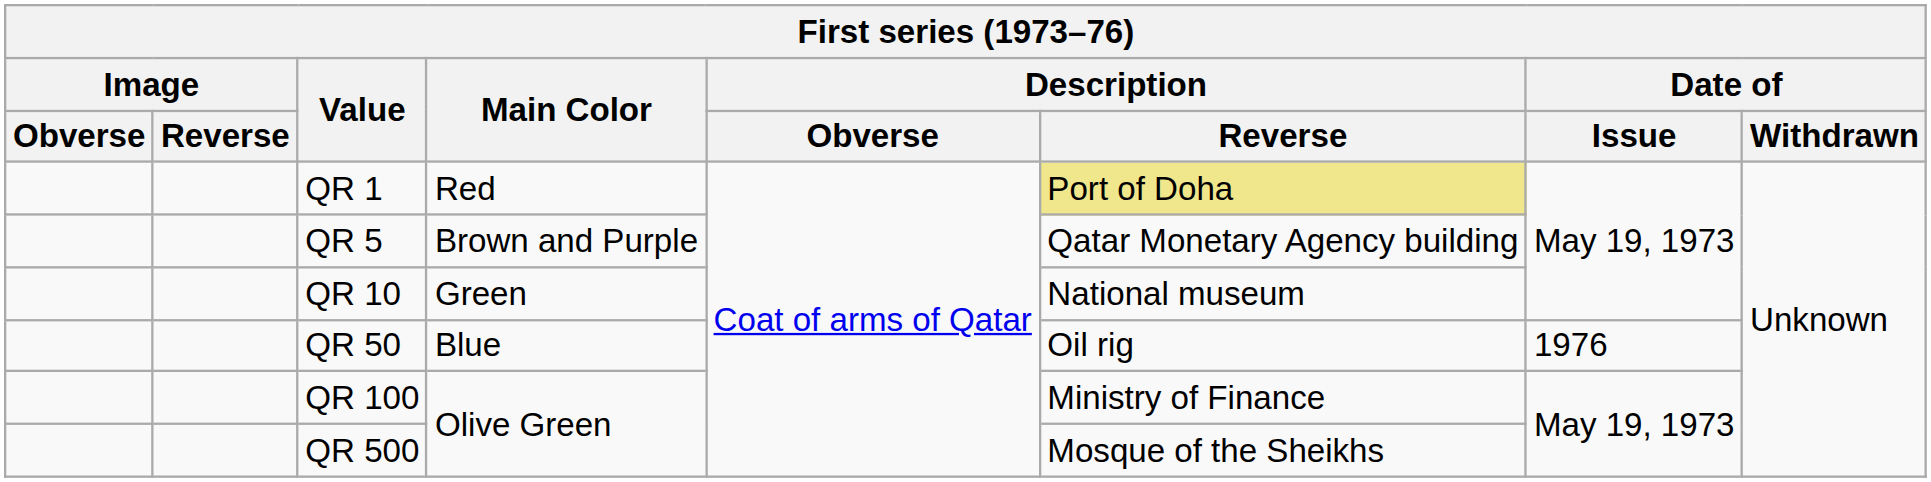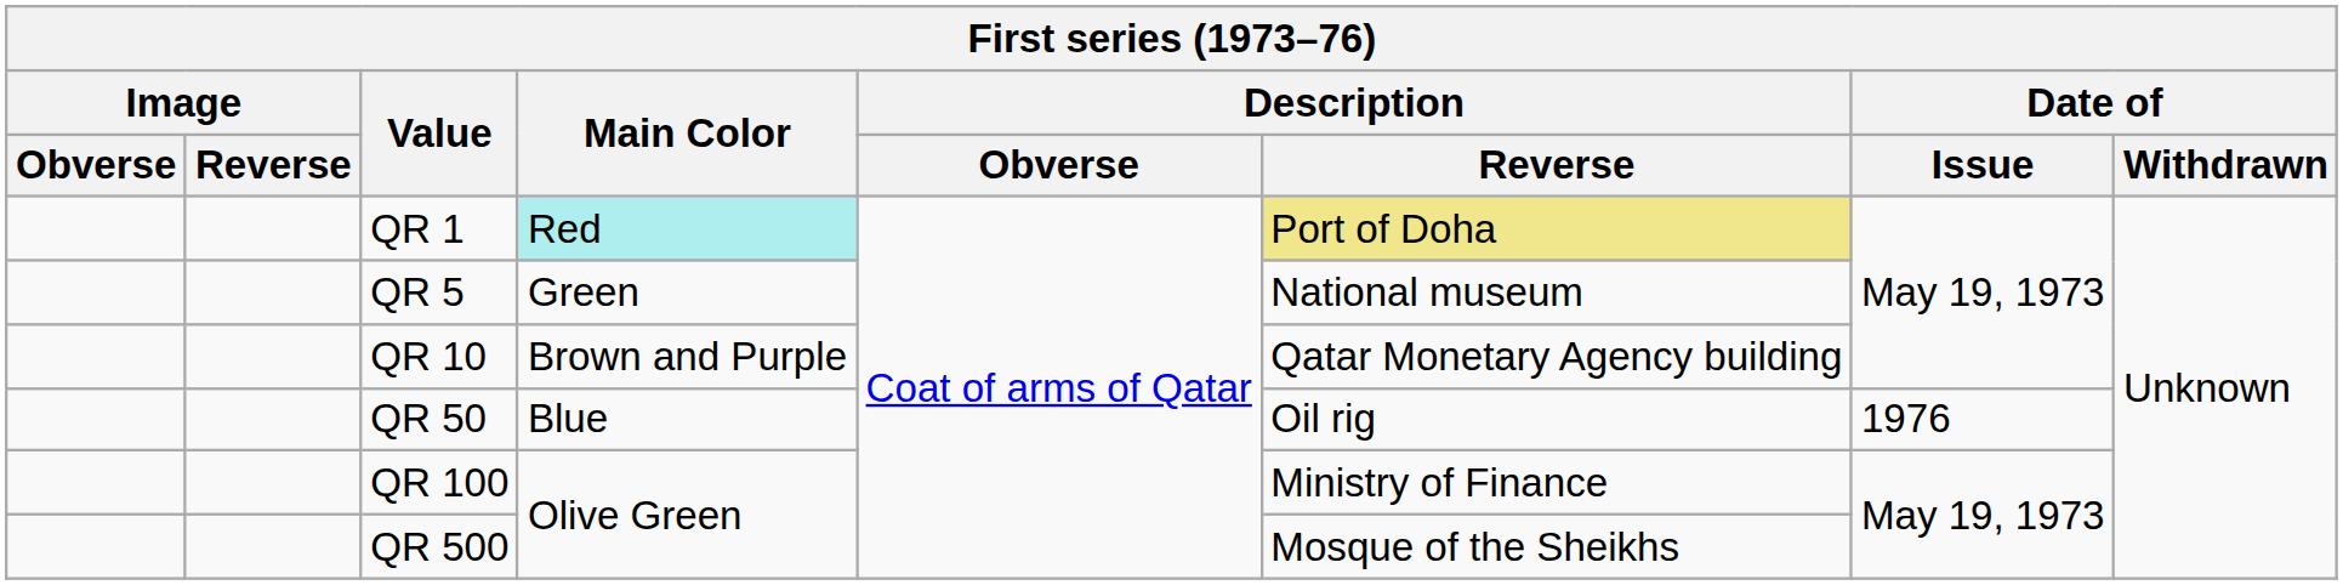 <table class="wikitable" style="font-size: 90%">
 <tr>
 <th colspan=8>First series (1973–76)</th>
 </tr>
 <tr>
 <th colspan=2>Image</th>
 <th rowspan=2>Value</th>
 <th rowspan=2>Main Color</th>
 <th colspan=2>Description</th>
 <th colspan=2>Date of</th>
 </tr>
 <tr>
 <th>Obverse</th>
 <th>Reverse</th>
 <th>Obverse</th>
 <th>Reverse</th>
 <th>Issue</th>
 <th>Withdrawn</th>
 </tr>
 <tr>
 <td></td>
 <td></td>
 <td>QR 1</td>
-<td>Red</td>
+<td style="background: paleturquoise;">Red</td>
 <td rowspan=6><a href='#'>Coat of arms of Qatar</a></td>
 <td style="background: khaki;">Port of Doha</td>
 <td rowspan=3>May 19, 1973</td>
 <td rowspan=6>Unknown</td>
 </tr>
 <tr>
 <td></td>
 <td></td>
 <td>QR 5</td>
-<td>Brown and Purple</td>
-<td>Qatar Monetary Agency building</td>
+<td>Green</td>
+<td>National museum</td>
 </tr>
 <tr>
 <td></td>
 <td></td>
 <td>QR 10</td>
-<td>Green</td>
-<td>National museum</td>
+<td>Brown and Purple</td>
+<td>Qatar Monetary Agency building</td>
 </tr>
 <tr>
 <td></td>
 <td></td>
 <td>QR 50</td>
 <td>Blue</td>
 <td>Oil rig</td>
 <td>1976</td>
 </tr>
 <tr>
 <td></td>
 <td></td>
 <td>QR 100</td>
 <td rowspan=2>Olive Green</td>
 <td>Ministry of Finance</td>
 <td rowspan=2>May 19, 1973</td>
 </tr>
 <tr>
 <td></td>
 <td></td>
 <td>QR 500</td>
 <td>Mosque of the Sheikhs</td>
 </tr>
 </table>
